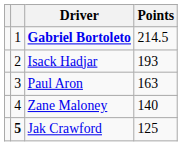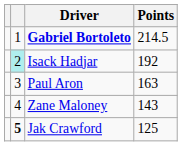 <table class="wikitable" style="font-size: 85%;">
 <tr>
 <th></th>
 <th></th>
 <th>Driver</th>
 <th>Points</th>
 </tr>
 <tr>
 <td align="left"></td>
 <td align="center">1</td>
 <td> <strong><a href='#'>Gabriel Bortoleto</a></strong></td>
 <td>214.5</td>
 </tr>
 <tr>
 <td align="left"></td>
-<td align="center">2</td>
+<td align="center" style="background: paleturquoise;">2</td>
 <td> <a href='#'>Isack Hadjar</a></td>
-<td>193</td>
+<td>192</td>
 </tr>
 <tr>
 <td align="left"></td>
 <td align="center">3</td>
 <td> <a href='#'>Paul Aron</a></td>
 <td>163</td>
 </tr>
 <tr>
 <td align="left"></td>
 <td align="center">4</td>
 <td> <a href='#'>Zane Maloney</a></td>
-<td>140</td>
+<td>143</td>
 </tr>
 <tr>
 <td align="left"></td>
 <td align="center"><strong>5</strong></td>
 <td> <a href='#'>Jak Crawford</a></td>
 <td>125</td>
 </tr>
 </table>
